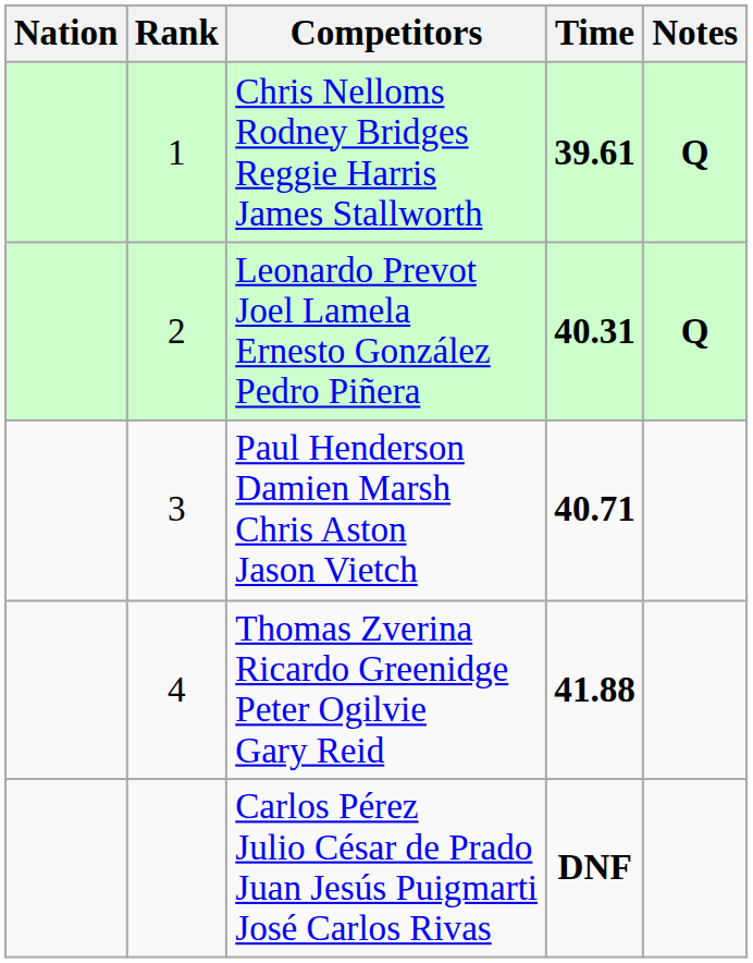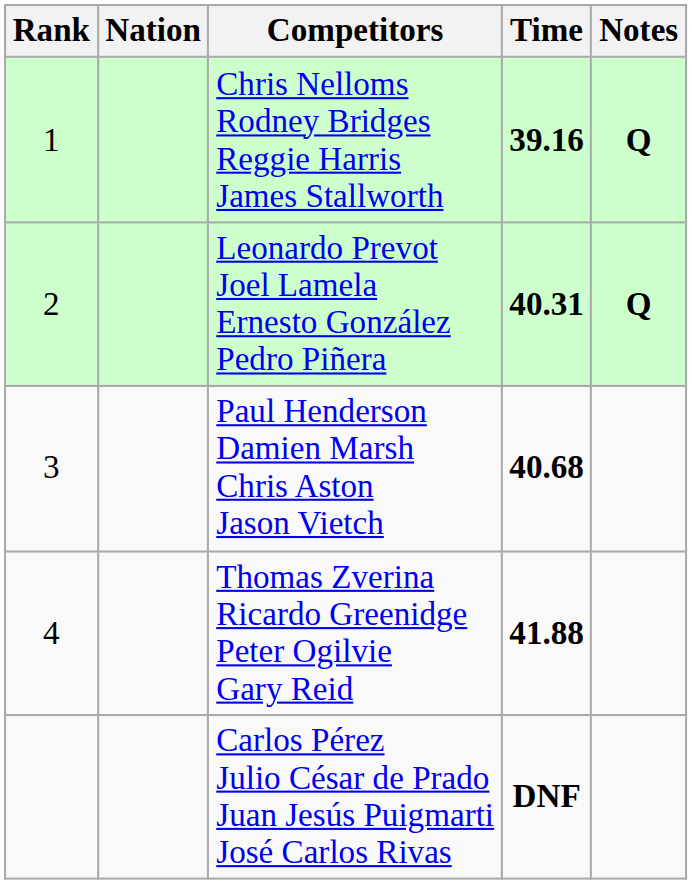 <table class="wikitable sortable" style="text-align:center">
 <tr>
+<th>Rank</th>
 <th>Nation</th>
-<th>Rank</th>
 <th>Competitors</th>
 <th>Time</th>
 <th>Notes</th>
 </tr>
 <tr bgcolor=ccffcc>
+<td>1</td>
 <td align=left></td>
-<td>1</td>
 <td align=left><a href='#'>Chris Nelloms</a><br><a href='#'>Rodney Bridges</a><br><a href='#'>Reggie Harris</a><br><a href='#'>James Stallworth</a></td>
-<td><strong>39.61</strong></td>
+<td><strong>39.16</strong></td>
 <td><strong>Q</strong></td>
 </tr>
 <tr bgcolor=ccffcc>
+<td>2</td>
 <td align=left></td>
-<td>2</td>
 <td align=left><a href='#'>Leonardo Prevot</a><br><a href='#'>Joel Lamela</a><br><a href='#'>Ernesto González</a><br><a href='#'>Pedro Piñera</a></td>
 <td><strong>40.31</strong></td>
 <td><strong>Q</strong></td>
 </tr>
 <tr>
+<td>3</td>
 <td align=left></td>
-<td>3</td>
 <td align=left><a href='#'>Paul Henderson</a><br><a href='#'>Damien Marsh</a><br><a href='#'>Chris Aston</a><br><a href='#'>Jason Vietch</a></td>
-<td><strong>40.71</strong></td>
+<td><strong>40.68</strong></td>
 <td></td>
 </tr>
 <tr>
+<td>4</td>
 <td align=left></td>
-<td>4</td>
 <td align=left><a href='#'>Thomas Zverina</a><br><a href='#'>Ricardo Greenidge</a><br><a href='#'>Peter Ogilvie</a><br><a href='#'>Gary Reid</a></td>
 <td><strong>41.88</strong></td>
 <td></td>
 </tr>
 <tr>
+<td></td>
 <td align=left></td>
-<td></td>
 <td align=left><a href='#'>Carlos Pérez</a><br><a href='#'>Julio César de Prado</a><br><a href='#'>Juan Jesús Puigmarti</a><br><a href='#'>José Carlos Rivas</a></td>
 <td><strong>DNF</strong></td>
 <td></td>
 </tr>
 </table>
